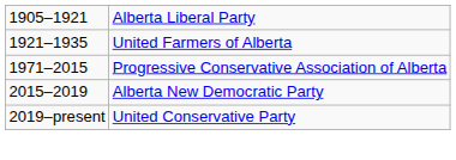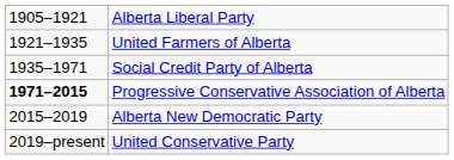 <table class="wikitable">
 <tr>
 <td>1905–1921</td>
 <td><a href='#'>Alberta Liberal Party</a></td>
 </tr>
 <tr>
 <td>1921–1935</td>
 <td><a href='#'>United Farmers of Alberta</a></td>
 </tr>
 <tr>
-<td>1971–2015</td>
+<td>1935–1971</td>
+<td><a href='#'>Social Credit Party of Alberta</a></td>
+</tr>
+<tr>
+<td><strong>1971–2015</strong></td>
 <td><a href='#'>Progressive Conservative Association of Alberta</a></td>
 </tr>
 <tr>
 <td>2015–2019</td>
 <td><a href='#'>Alberta New Democratic Party</a></td>
 </tr>
 <tr>
 <td>2019–present</td>
 <td><a href='#'>United Conservative Party</a></td>
 </tr>
 </table>
